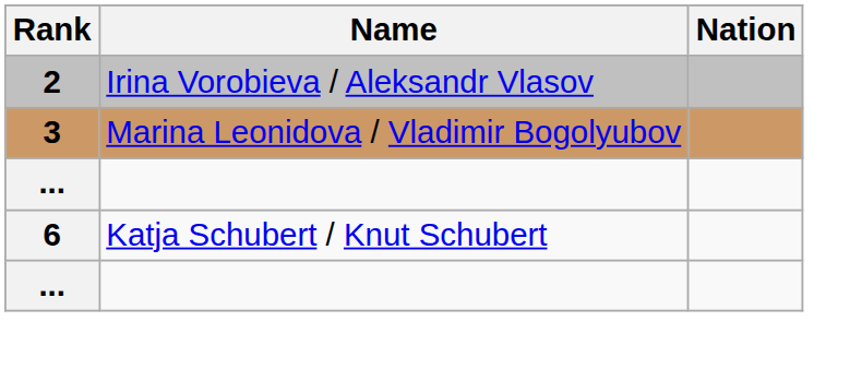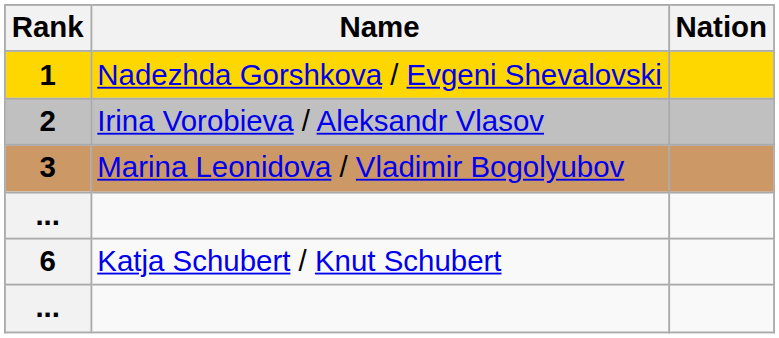 <table class="wikitable">
 <tr>
 <th>Rank</th>
 <th>Name</th>
 <th>Nation</th>
+</tr>
+<tr bgcolor="gold">
+<td align="center"><strong>1</strong></td>
+<td><a href='#'>Nadezhda Gorshkova</a> /  <a href='#'>Evgeni Shevalovski</a></td>
+<td></td>
 </tr>
 <tr bgcolor="silver">
 <td align="center"><strong>2</strong></td>
 <td><a href='#'>Irina Vorobieva</a> / <a href='#'>Aleksandr Vlasov</a></td>
 <td></td>
 </tr>
 <tr bgcolor="cc9966">
 <td align="center"><strong>3</strong></td>
 <td><a href='#'>Marina Leonidova</a> / <a href='#'>Vladimir Bogolyubov</a></td>
 <td></td>
 </tr>
 <tr>
 <th>...</th>
 <td></td>
 <td></td>
 </tr>
 <tr>
 <th>6</th>
 <td><a href='#'>Katja Schubert</a> / <a href='#'>Knut Schubert</a></td>
 <td></td>
 </tr>
 <tr>
 <th>...</th>
 <td></td>
 <td></td>
 </tr>
 </table>
